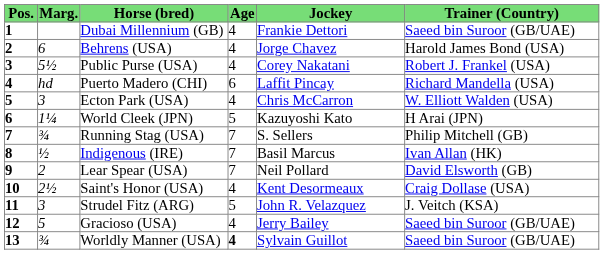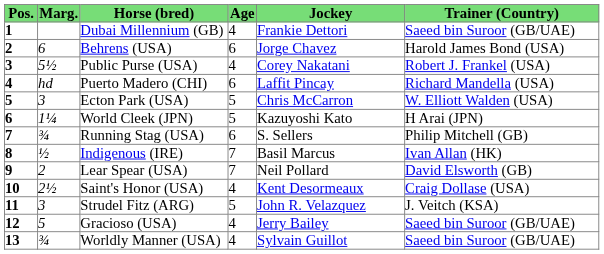 <table class = "sortable" | border="1" cellpadding="0" style="border-collapse: collapse;">
 <tr style="background:#7d7; text-align:center;">
 <th style="width:35px;"><strong>Pos.</strong></th>
 <th style="width:45px;"><strong>Marg.</strong></th>
 <th style="width:160px;"><strong>Horse (bred)</strong></th>
 <th style="width:30px;"><strong>Age</strong></th>
 <th style="width:160px;"><strong>Jockey</strong></th>
 <th style="width:210px;"><strong>Trainer (Country)</strong></th>
 </tr>
 <tr>
 <td><strong>1</strong></td>
 <td></td>
 <td><a href='#'>Dubai Millennium</a> (GB)</td>
 <td>4</td>
 <td><a href='#'>Frankie Dettori</a></td>
 <td><a href='#'>Saeed bin Suroor</a> (GB/UAE)</td>
 </tr>
 <tr>
 <td><strong>2</strong></td>
 <td><em>6</em></td>
 <td><a href='#'>Behrens</a> (USA)</td>
-<td>4</td>
+<td>6</td>
 <td><a href='#'>Jorge Chavez</a></td>
 <td>Harold James Bond (USA)</td>
 </tr>
 <tr>
 <td><strong>3</strong></td>
 <td><em>5½</em></td>
 <td>Public Purse (USA)</td>
 <td>4</td>
 <td><a href='#'>Corey Nakatani</a></td>
 <td><a href='#'>Robert J. Frankel</a> (USA)</td>
 </tr>
 <tr>
 <td><strong>4</strong></td>
 <td><em>hd</em></td>
 <td>Puerto Madero (CHI)</td>
 <td>6</td>
 <td><a href='#'>Laffit Pincay</a></td>
 <td><a href='#'>Richard Mandella</a> (USA)</td>
 </tr>
 <tr>
 <td><strong>5</strong></td>
 <td><em>3</em></td>
 <td>Ecton Park (USA)</td>
-<td>4</td>
+<td>5</td>
 <td><a href='#'>Chris McCarron</a></td>
 <td><a href='#'>W. Elliott Walden</a> (USA)</td>
 </tr>
 <tr>
 <td><strong>6</strong></td>
 <td><em>1¼</em></td>
 <td>World Cleek (JPN)</td>
 <td>5</td>
 <td>Kazuyoshi Kato</td>
 <td>H Arai (JPN)</td>
 </tr>
 <tr>
 <td><strong>7</strong></td>
 <td><em>¾</em></td>
 <td>Running Stag (USA)</td>
-<td>7</td>
+<td>6</td>
 <td>S. Sellers</td>
 <td>Philip Mitchell (GB)</td>
 </tr>
 <tr>
 <td><strong>8</strong></td>
 <td><em>½</em></td>
 <td><a href='#'>Indigenous</a> (IRE)</td>
 <td>7</td>
 <td>Basil Marcus</td>
 <td><a href='#'>Ivan Allan</a> (HK)</td>
 </tr>
 <tr>
 <td><strong>9</strong></td>
 <td><em>2</em></td>
 <td>Lear Spear (USA)</td>
 <td>7</td>
 <td>Neil Pollard</td>
 <td><a href='#'>David Elsworth</a> (GB)</td>
 </tr>
 <tr>
 <td><strong>10</strong></td>
 <td><em>2½</em></td>
 <td>Saint's Honor (USA)</td>
 <td>4</td>
 <td><a href='#'>Kent Desormeaux</a></td>
 <td><a href='#'>Craig Dollase</a> (USA)</td>
 </tr>
 <tr>
 <td><strong>11</strong></td>
 <td><em>3</em></td>
 <td>Strudel Fitz (ARG)</td>
 <td>5</td>
 <td><a href='#'>John R. Velazquez</a></td>
 <td>J. Veitch (KSA)</td>
 </tr>
 <tr>
 <td><strong>12</strong></td>
 <td><em>5</em></td>
 <td>Gracioso (USA)</td>
 <td>4</td>
 <td><a href='#'>Jerry Bailey</a></td>
 <td><a href='#'>Saeed bin Suroor</a> (GB/UAE)</td>
 </tr>
 <tr>
 <td><strong>13</strong></td>
 <td><em>¾</em></td>
 <td>Worldly Manner (USA)</td>
-<td><strong>4</strong></td>
+<td>4</td>
 <td><a href='#'>Sylvain Guillot</a></td>
 <td><a href='#'>Saeed bin Suroor</a> (GB/UAE)</td>
 </tr>
 </table>
